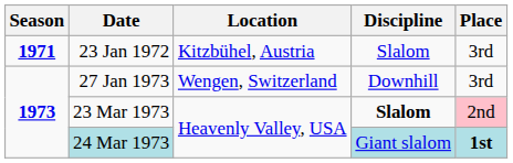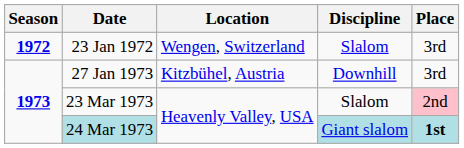 <table class="wikitable" style="text-align:center; font-size:95%;">
 <tr>
 <th>Season</th>
 <th>Date</th>
 <th>Location</th>
 <th>Discipline</th>
 <th>Place</th>
 </tr>
 <tr>
-<td><strong><a href='#'>1971</a></strong></td>
+<td><strong><a href='#'>1972</a></strong></td>
 <td align=right>23 Jan 1972</td>
-<td align=left> <a href='#'>Kitzbühel</a>, <a href='#'>Austria</a></td>
+<td align=left> <a href='#'>Wengen</a>, <a href='#'>Switzerland</a></td>
 <td><a href='#'>Slalom</a></td>
 <td>3rd</td>
 </tr>
 <tr>
 <td rowspan=3><strong><a href='#'>1973</a></strong></td>
 <td align=right>27 Jan 1973</td>
-<td align=left> <a href='#'>Wengen</a>, <a href='#'>Switzerland</a></td>
+<td align=left> <a href='#'>Kitzbühel</a>, <a href='#'>Austria</a></td>
 <td><a href='#'>Downhill</a></td>
 <td>3rd</td>
 </tr>
 <tr>
 <td align=right>23 Mar 1973</td>
 <td rowspan=2 align=left> <a href='#'>Heavenly Valley</a>, <a href='#'>USA</a></td>
-<td><strong>Slalom</strong></td>
+<td>Slalom</td>
 <td style="background: pink;">2nd</td>
 </tr>
 <tr bgcolor="#BOEOE6">
 <td align=right>24 Mar 1973</td>
 <td><a href='#'>Giant slalom</a></td>
 <td><strong>1st</strong></td>
 </tr>
 </table>
